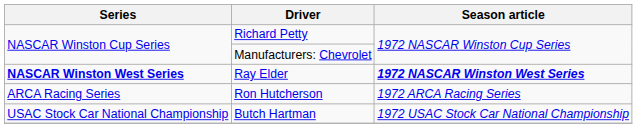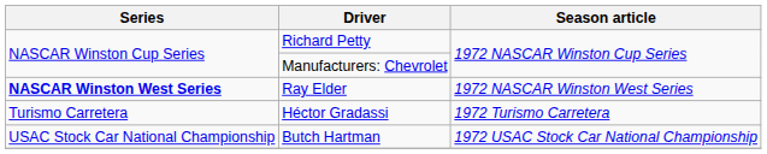 <table class="wikitable" style="font-size: 87%;">
 <tr>
 <th>Series</th>
 <th>Driver</th>
 <th>Season article</th>
 </tr>
 <tr>
 <td rowspan=2><a href='#'>NASCAR Winston Cup Series</a></td>
 <td> <a href='#'>Richard Petty</a></td>
 <td rowspan=2><em><a href='#'>1972 NASCAR Winston Cup Series</a></em></td>
 </tr>
 <tr>
 <td>Manufacturers:  <a href='#'>Chevrolet</a></td>
 </tr>
 <tr>
 <td><strong><a href='#'>NASCAR Winston West Series</a></strong></td>
 <td> <a href='#'>Ray Elder</a></td>
-<td><strong><em><a href='#'>1972 NASCAR Winston West Series</a></em></strong></td>
+<td><em><a href='#'>1972 NASCAR Winston West Series</a></em></td>
 </tr>
 <tr>
-<td><a href='#'>ARCA Racing Series</a></td>
-<td> <a href='#'>Ron Hutcherson</a></td>
-<td><em><a href='#'>1972 ARCA Racing Series</a></em></td>
+<td><a href='#'>Turismo Carretera</a></td>
+<td> <a href='#'>Héctor Gradassi</a></td>
+<td><em><a href='#'>1972 Turismo Carretera</a></em></td>
 </tr>
 <tr>
 <td><a href='#'>USAC Stock Car National Championship</a></td>
 <td> <a href='#'>Butch Hartman</a></td>
 <td><em><a href='#'>1972 USAC Stock Car National Championship</a></em></td>
 </tr>
 <tr>
 </tr>
 </table>
